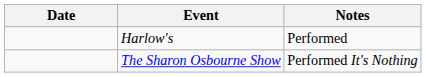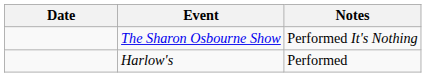 <table class="wikitable sortable">
 <tr>
 <th style="width:120px;">Date</th>
 <th>Event</th>
 <th class="unsortable">Notes</th>
 </tr>
 <tr>
 <td></td>
+<td><em><a href='#'>The Sharon Osbourne Show</a></em></td>
+<td>Performed <em>It's Nothing</em></td>
+</tr>
+<tr>
+<td></td>
 <td><em>Harlow's</em></td>
 <td>Performed</td>
 </tr>
-<tr>
-<td></td>
-<td><em><a href='#'>The Sharon Osbourne Show</a></em></td>
-<td>Performed <em>It's Nothing</em></td>
-</tr>
 </table>
